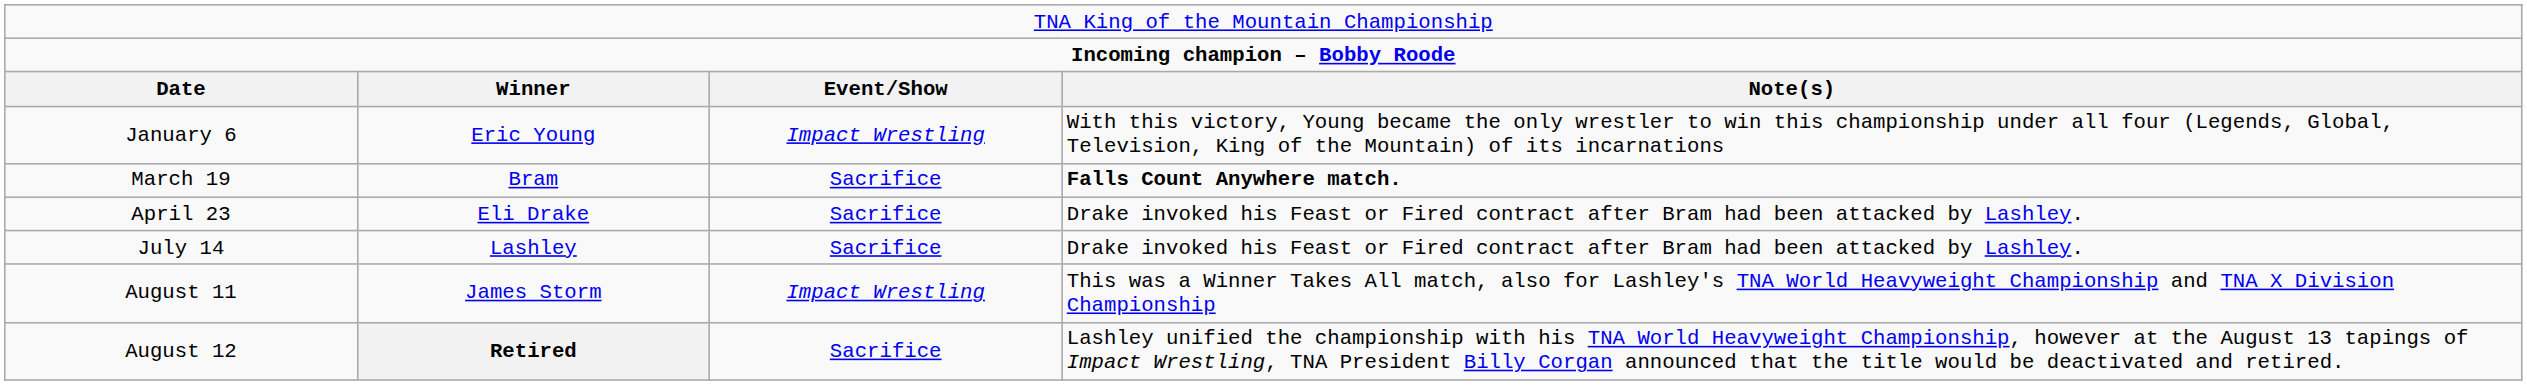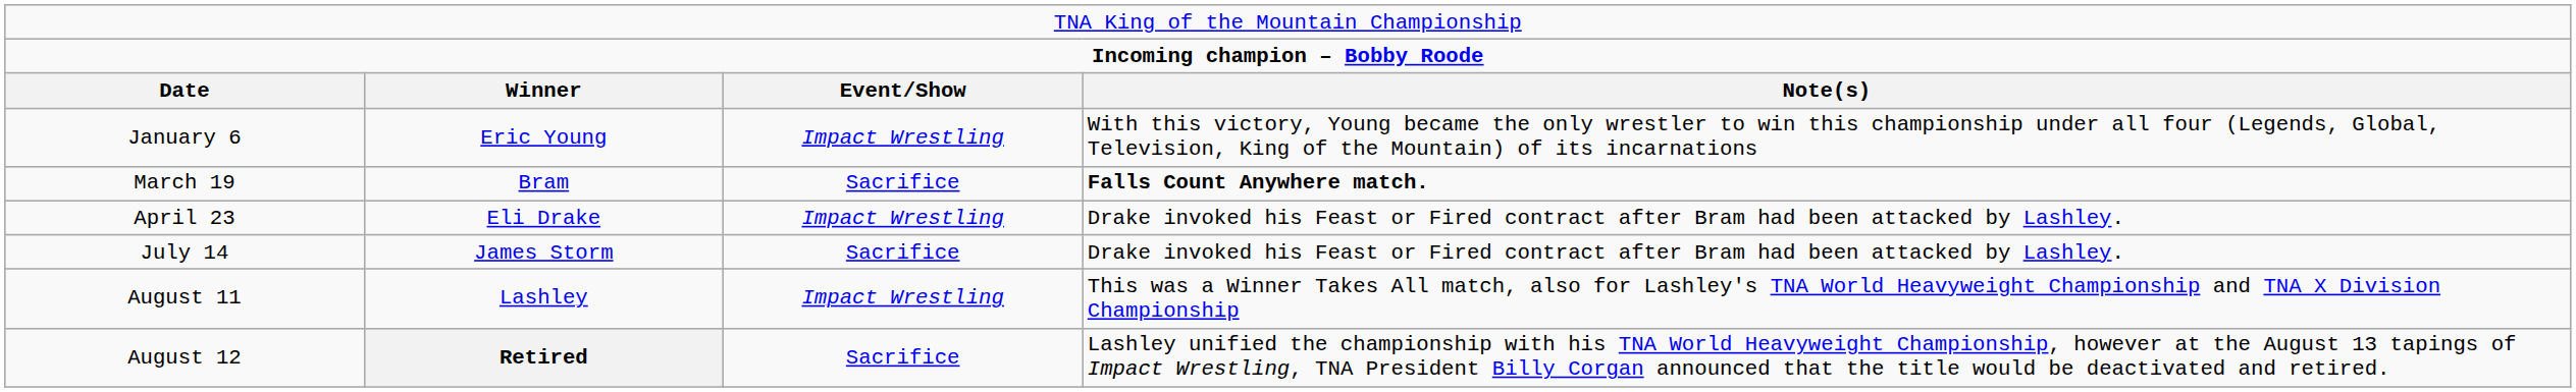 <table class="wikitable" style="text-align:center; width:100%;">
 <tr>
 <td colspan="5"><a href='#'>TNA King of the Mountain Championship</a></td>
 </tr>
 <tr>
 <td colspan="5"><strong>Incoming champion – <a href='#'>Bobby Roode</a></strong></td>
 </tr>
 <tr>
 <th width="14%">Date</th>
 <th width="14%">Winner</th>
 <th width="14%">Event/Show</th>
 <th width="58%">Note(s)</th>
 </tr>
 <tr>
 <td>January 6<br></td>
 <td><a href='#'>Eric Young</a></td>
 <td><em><a href='#'>Impact Wrestling</a></em></td>
 <td align=left>With this victory, Young became the only wrestler to win this championship under all four (Legends, Global, Television, King of the Mountain) of its incarnations</td>
 </tr>
 <tr>
 <td>March 19<br></td>
 <td><a href='#'>Bram</a></td>
 <td><a href='#'>Sacrifice</a></td>
 <td align=left><strong>Falls Count Anywhere match.</strong></td>
 </tr>
 <tr>
 <td>April 23<br></td>
 <td><a href='#'>Eli Drake</a></td>
-<td><a href='#'>Sacrifice</a></td>
+<td><em><a href='#'>Impact Wrestling</a></em></td>
 <td align=left>Drake invoked his Feast or Fired contract after Bram had been attacked by <a href='#'>Lashley</a>.</td>
 </tr>
 <tr>
 <td>July 14<br></td>
-<td><a href='#'>Lashley</a></td>
+<td><a href='#'>James Storm</a></td>
 <td><a href='#'>Sacrifice</a></td>
 <td align=left>Drake invoked his Feast or Fired contract after Bram had been attacked by <a href='#'>Lashley</a>.</td>
 </tr>
 <tr>
 <td>August 11</td>
-<td><a href='#'>James Storm</a></td>
+<td><a href='#'>Lashley</a></td>
 <td><em><a href='#'>Impact Wrestling</a></em></td>
 <td align=left>This was a Winner Takes All match, also for Lashley's <a href='#'>TNA World Heavyweight Championship</a> and <a href='#'>TNA X Division Championship</a></td>
 </tr>
 <tr>
 <td>August 12<br></td>
 <th>Retired</th>
 <td><a href='#'>Sacrifice</a></td>
 <td align=left>Lashley unified the championship with his <a href='#'>TNA World Heavyweight Championship</a>, however at the August 13 tapings of <em>Impact Wrestling</em>, TNA President <a href='#'>Billy Corgan</a> announced that the title would be deactivated and retired.</td>
 </tr>
 </table>
